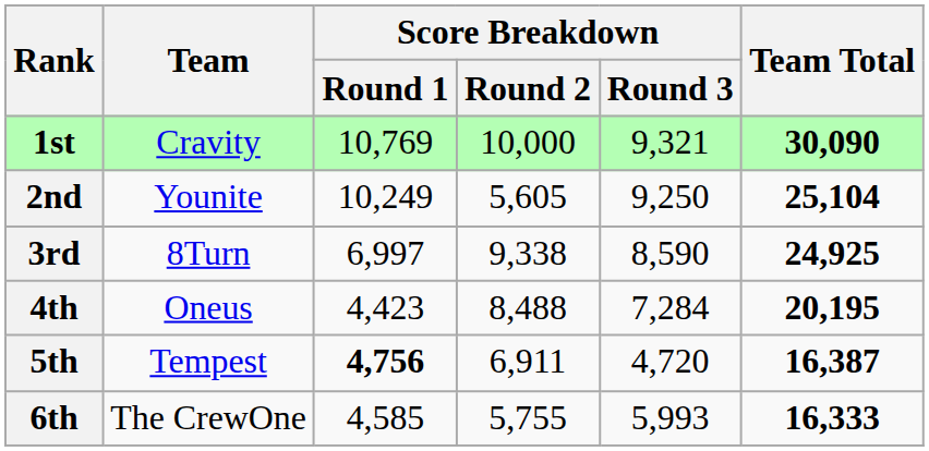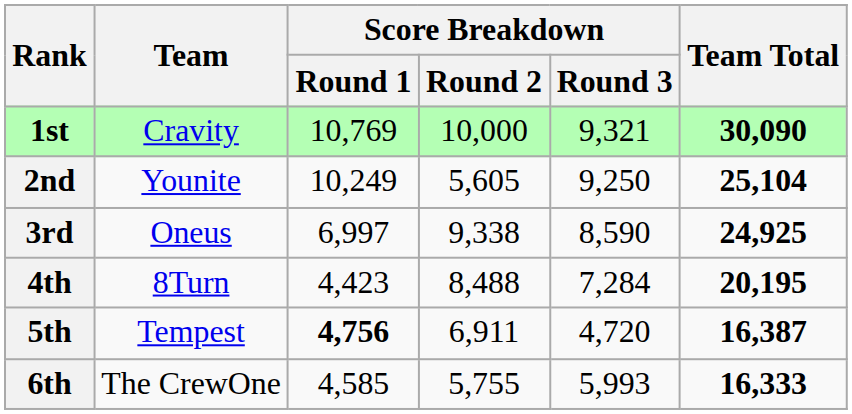 <table class="wikitable plainrowheaders sortable" style="text-align:center">
 <tr>
 <th rowspan="2">Rank</th>
 <th rowspan="2">Team</th>
 <th colspan="3">Score Breakdown</th>
 <th rowspan="2">Team Total<br></th>
 </tr>
 <tr>
 <th>Round 1<br></th>
 <th>Round 2<br></th>
 <th>Round 3<br></th>
 </tr>
 <tr>
 <th style="background:#B4FFB4 ">1st</th>
 <td style="background:#B4FFB4 "><a href='#'>Cravity</a></td>
 <td style="background:#B4FFB4 ">10,769</td>
 <td style="background:#B4FFB4 ">10,000</td>
 <td style="background:#B4FFB4 ">9,321</td>
 <td style="background:#B4FFB4 "><strong>30,090</strong></td>
 </tr>
 <tr>
 <th>2nd</th>
 <td><a href='#'>Younite</a></td>
 <td>10,249</td>
 <td>5,605</td>
 <td>9,250</td>
 <td><strong>25,104</strong></td>
 </tr>
 <tr>
 <th>3rd</th>
-<td><a href='#'>8Turn</a></td>
+<td><a href='#'>Oneus</a></td>
 <td>6,997</td>
 <td>9,338</td>
 <td>8,590</td>
 <td><strong>24,925</strong></td>
 </tr>
 <tr>
 <th>4th</th>
-<td><a href='#'>Oneus</a></td>
+<td><a href='#'>8Turn</a></td>
 <td>4,423</td>
 <td>8,488</td>
 <td>7,284</td>
 <td><strong>20,195</strong></td>
 </tr>
 <tr>
 <th>5th</th>
 <td><a href='#'>Tempest</a></td>
 <td><strong>4,756</strong></td>
 <td>6,911</td>
 <td>4,720</td>
 <td><strong>16,387</strong></td>
 </tr>
 <tr>
 <th>6th</th>
 <td>The CrewOne</td>
 <td>4,585</td>
 <td>5,755</td>
 <td>5,993</td>
 <td><strong>16,333</strong></td>
 </tr>
 </table>
